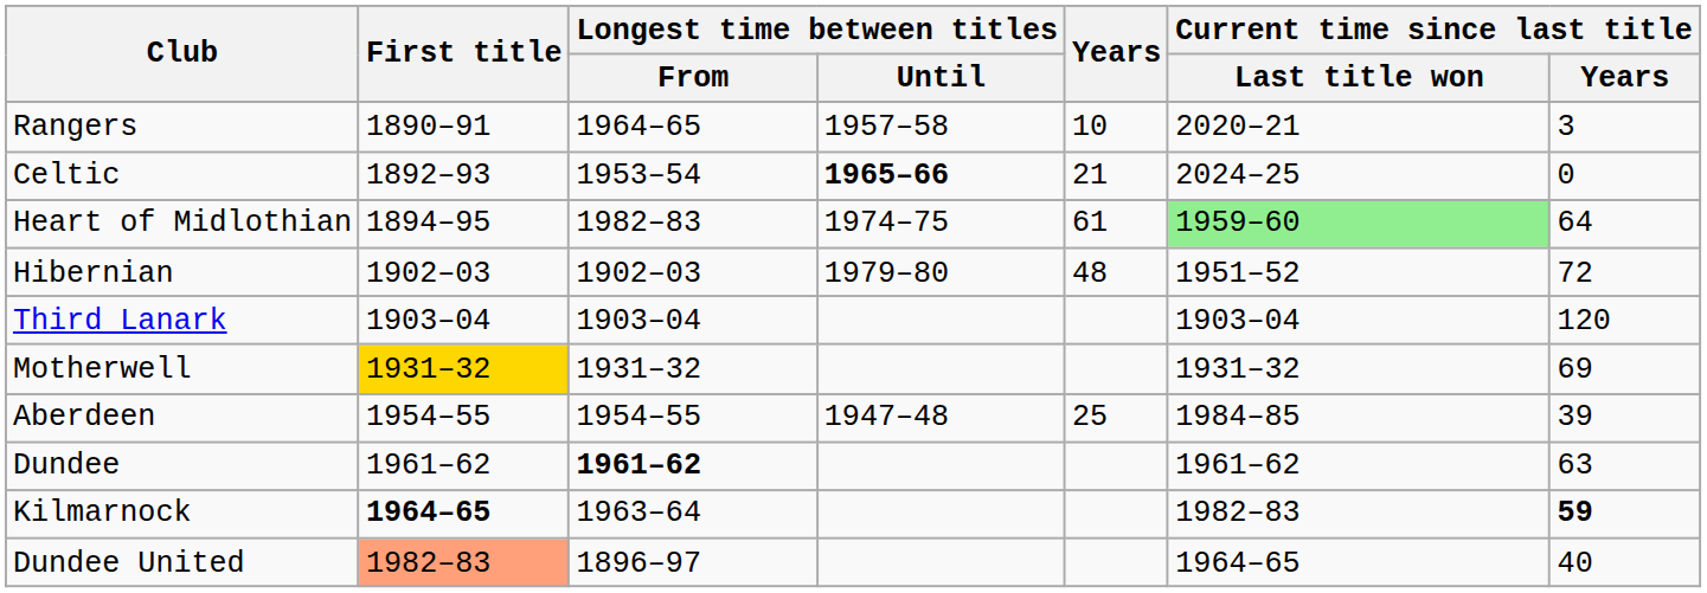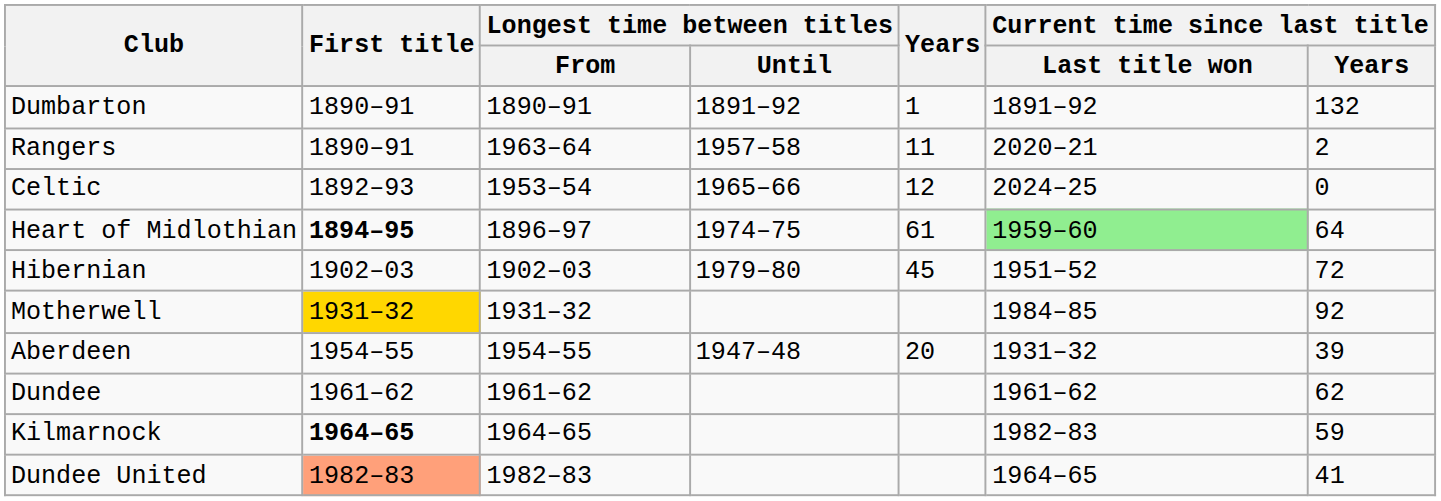 <table class="wikitable">
 <tr>
 <th rowspan="2">Club</th>
 <th rowspan="2">First title</th>
 <th colspan="2">Longest time between titles</th>
 <th rowspan="2">Years</th>
 <th colspan="2">Current time since last title</th>
 </tr>
 <tr>
 <th>From</th>
 <th>Until</th>
 <th>Last title won</th>
 <th>Years</th>
 </tr>
 <tr>
+<td>Dumbarton</td>
+<td>1890–91</td>
+<td>1890–91</td>
+<td>1891–92</td>
+<td>1</td>
+<td>1891–92</td>
+<td>132</td>
+</tr>
+<tr>
 <td>Rangers</td>
 <td>1890–91</td>
-<td>1964–65</td>
+<td>1963–64</td>
 <td>1957–58</td>
-<td>10</td>
+<td>11</td>
 <td>2020–21</td>
-<td>3</td>
+<td>2</td>
 </tr>
 <tr>
 <td>Celtic</td>
 <td>1892–93</td>
 <td>1953–54</td>
-<td><strong>1965–66</strong></td>
-<td>21</td>
+<td>1965–66</td>
+<td>12</td>
 <td>2024–25</td>
 <td>0</td>
 </tr>
 <tr>
 <td>Heart of Midlothian</td>
-<td>1894–95</td>
-<td>1982–83</td>
+<td><strong>1894–95</strong></td>
+<td>1896–97</td>
 <td>1974–75</td>
 <td>61</td>
 <td style="background: lightgreen;">1959–60</td>
 <td>64</td>
 </tr>
 <tr>
 <td>Hibernian</td>
 <td>1902–03</td>
 <td>1902–03</td>
 <td>1979–80</td>
-<td>48</td>
+<td>45</td>
 <td>1951–52</td>
 <td>72</td>
-</tr>
-<tr>
-<td><a href='#'>Third Lanark</a></td>
-<td>1903–04</td>
-<td>1903–04</td>
-<td></td>
-<td></td>
-<td>1903–04</td>
-<td>120</td>
 </tr>
 <tr>
 <td>Motherwell</td>
 <td style="background: gold;">1931–32</td>
 <td>1931–32</td>
 <td></td>
 <td></td>
-<td>1931–32</td>
-<td>69</td>
+<td>1984–85</td>
+<td>92</td>
 </tr>
 <tr>
 <td>Aberdeen</td>
 <td>1954–55</td>
 <td>1954–55</td>
 <td>1947–48</td>
-<td>25</td>
-<td>1984–85</td>
+<td>20</td>
+<td>1931–32</td>
 <td>39</td>
 </tr>
 <tr>
 <td>Dundee</td>
 <td>1961–62</td>
-<td><strong>1961–62</strong></td>
+<td>1961–62</td>
 <td></td>
 <td></td>
 <td>1961–62</td>
-<td>63</td>
+<td>62</td>
 </tr>
 <tr>
 <td>Kilmarnock</td>
 <td><strong>1964–65</strong></td>
-<td>1963–64</td>
+<td>1964–65</td>
 <td></td>
 <td></td>
 <td>1982–83</td>
-<td><strong>59</strong></td>
+<td>59</td>
 </tr>
 <tr>
 <td>Dundee United</td>
 <td style="background: lightsalmon;">1982–83</td>
-<td>1896–97</td>
+<td>1982–83</td>
 <td></td>
 <td></td>
 <td>1964–65</td>
-<td>40</td>
+<td>41</td>
 </tr>
 </table>
